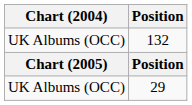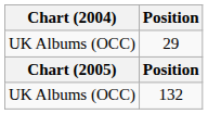 <table class="wikitable">
 <tr>
 <th>Chart (2004)</th>
 <th>Position</th>
 </tr>
 <tr>
 <td>UK Albums (OCC)</td>
-<td style="text-align:center;">132</td>
+<td style="text-align:center;">29</td>
 </tr>
 <tr>
 <th>Chart (2005)</th>
 <th>Position</th>
 </tr>
 <tr>
 <td>UK Albums (OCC)</td>
-<td style="text-align:center;">29</td>
+<td style="text-align:center;">132</td>
 </tr>
 </table>
